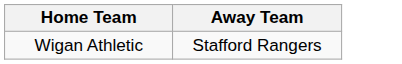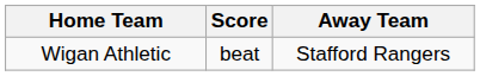 <table class="wikitable" style="text-align:center">
 <tr>
 <th width=150>Home Team</th>
+<th width=20>Score</th>
 <th width=150>Away Team</th>
 </tr>
 <tr>
 <td>Wigan Athletic</td>
+<td>beat</td>
 <td>Stafford Rangers</td>
 </tr>
 </table>
